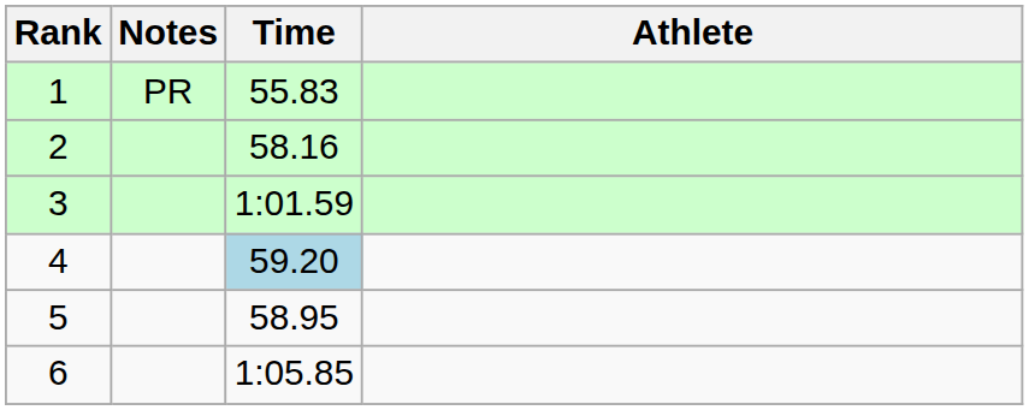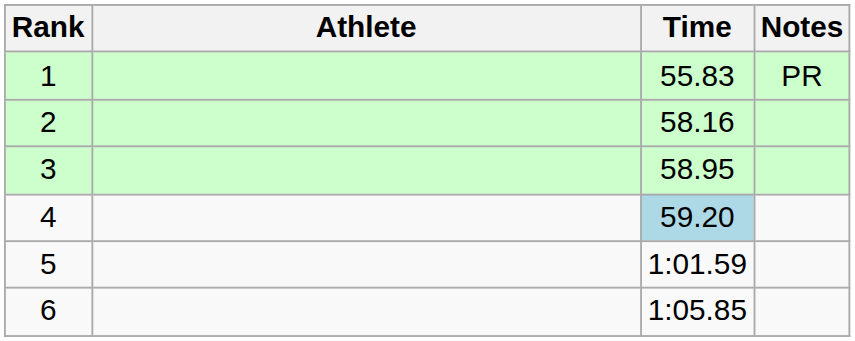 <table class="wikitable" style="text-align:center">
 <tr>
 <th>Rank</th>
+<th Style="width:18em">Athlete</th>
+<th>Time</th>
 <th>Notes</th>
-<th>Time</th>
-<th Style="width:18em">Athlete</th>
 </tr>
 <tr style="background:#cfc">
 <td>1</td>
+<td style="text-align:left"></td>
+<td>55.83</td>
 <td>PR</td>
-<td>55.83</td>
-<td style="text-align:left"></td>
 </tr>
 <tr style="background:#cfc">
 <td>2</td>
+<td style="text-align:left"></td>
+<td>58.16</td>
 <td></td>
-<td>58.16</td>
-<td style="text-align:left"></td>
 </tr>
 <tr style="background:#cfc">
 <td>3</td>
+<td style="text-align:left"></td>
+<td>58.95</td>
 <td></td>
-<td>1:01.59</td>
-<td style="text-align:left"></td>
 </tr>
 <tr>
 <td>4</td>
+<td style="text-align:left"></td>
+<td style="background: lightblue;">59.20</td>
 <td></td>
-<td style="background: lightblue;">59.20</td>
-<td style="text-align:left"></td>
 </tr>
 <tr>
 <td>5</td>
+<td style="text-align:left"></td>
+<td>1:01.59</td>
 <td></td>
-<td>58.95</td>
-<td style="text-align:left"></td>
 </tr>
 <tr>
 <td>6</td>
+<td style="text-align:left"></td>
+<td>1:05.85</td>
 <td></td>
-<td>1:05.85</td>
-<td style="text-align:left"></td>
 </tr>
 </table>
